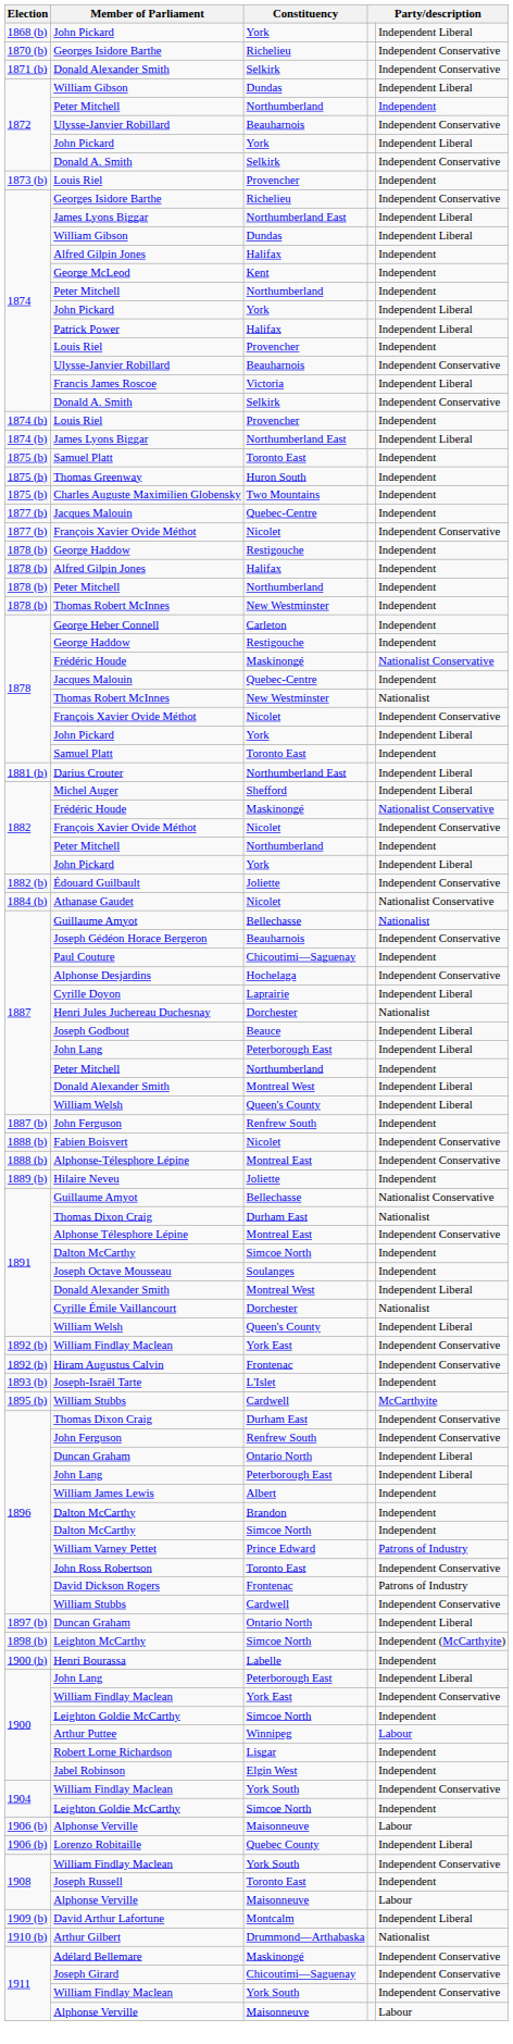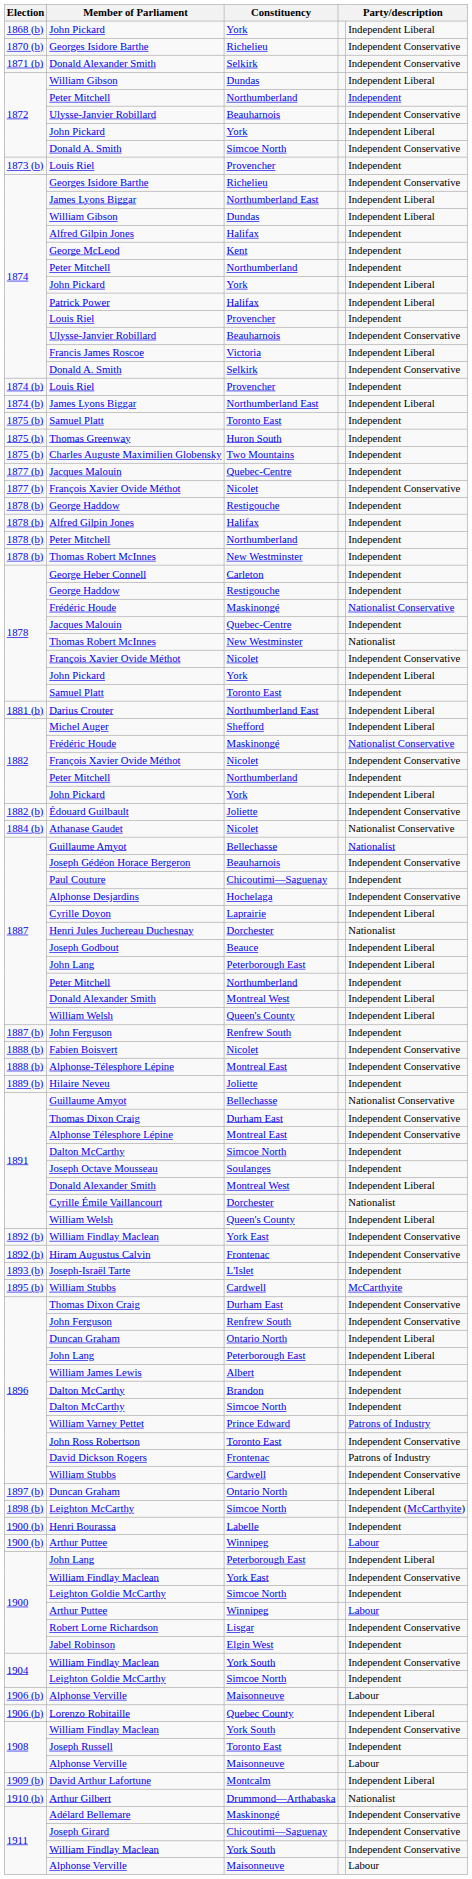 <table class="wikitable sortable">
 <tr>
 <th>Election</th>
 <th>Member of Parliament</th>
 <th>Constituency</th>
 <th colspan=2>Party/description</th>
 </tr>
 <tr>
 <td><a href='#'>1868 (b)</a></td>
 <td><a href='#'>John Pickard</a></td>
 <td><a href='#'>York</a></td>
 <td> </td>
 <td>Independent Liberal</td>
 </tr>
 <tr>
 <td><a href='#'>1870 (b)</a></td>
 <td><a href='#'>Georges Isidore Barthe</a></td>
 <td><a href='#'>Richelieu</a></td>
 <td> </td>
 <td>Independent Conservative</td>
 </tr>
 <tr>
 <td><a href='#'>1871 (b)</a></td>
 <td><a href='#'>Donald Alexander Smith</a></td>
 <td><a href='#'>Selkirk</a></td>
 <td> </td>
 <td>Independent Conservative</td>
 </tr>
 <tr>
 <td rowspan="5"><a href='#'>1872</a></td>
 <td><a href='#'>William Gibson</a></td>
 <td><a href='#'>Dundas</a></td>
 <td> </td>
 <td>Independent Liberal</td>
 </tr>
 <tr>
 <td><a href='#'>Peter Mitchell</a></td>
 <td><a href='#'>Northumberland</a></td>
 <td> </td>
 <td><a href='#'>Independent</a></td>
 </tr>
 <tr>
 <td><a href='#'>Ulysse-Janvier Robillard</a></td>
 <td><a href='#'>Beauharnois</a></td>
 <td> </td>
 <td>Independent Conservative</td>
 </tr>
 <tr>
 <td><a href='#'>John Pickard</a></td>
 <td><a href='#'>York</a></td>
 <td> </td>
 <td>Independent Liberal</td>
 </tr>
 <tr>
 <td><a href='#'>Donald A. Smith</a></td>
-<td><a href='#'>Selkirk</a></td>
+<td><a href='#'>Simcoe North</a></td>
 <td> </td>
 <td>Independent Conservative</td>
 </tr>
 <tr>
 <td><a href='#'>1873 (b)</a></td>
 <td><a href='#'>Louis Riel</a></td>
 <td><a href='#'>Provencher</a></td>
 <td> </td>
 <td>Independent</td>
 </tr>
 <tr>
 <td rowspan="12"><a href='#'>1874</a></td>
 <td><a href='#'>Georges Isidore Barthe</a></td>
 <td><a href='#'>Richelieu</a></td>
 <td> </td>
 <td>Independent Conservative</td>
 </tr>
 <tr>
 <td><a href='#'>James Lyons Biggar</a></td>
 <td><a href='#'>Northumberland East</a></td>
 <td> </td>
 <td>Independent Liberal</td>
 </tr>
 <tr>
 <td><a href='#'>William Gibson</a></td>
 <td><a href='#'>Dundas</a></td>
 <td> </td>
 <td>Independent Liberal</td>
 </tr>
 <tr>
 <td><a href='#'>Alfred Gilpin Jones</a></td>
 <td><a href='#'>Halifax</a></td>
 <td> </td>
 <td>Independent</td>
 </tr>
 <tr>
 <td><a href='#'>George McLeod</a></td>
 <td><a href='#'>Kent</a></td>
 <td> </td>
 <td>Independent</td>
 </tr>
 <tr>
 <td><a href='#'>Peter Mitchell</a></td>
 <td><a href='#'>Northumberland</a></td>
 <td> </td>
 <td>Independent</td>
 </tr>
 <tr>
 <td><a href='#'>John Pickard</a></td>
 <td><a href='#'>York</a></td>
 <td> </td>
 <td>Independent Liberal</td>
 </tr>
 <tr>
 <td><a href='#'>Patrick Power</a></td>
 <td><a href='#'>Halifax</a></td>
 <td> </td>
 <td>Independent Liberal</td>
 </tr>
 <tr>
 <td><a href='#'>Louis Riel</a></td>
 <td><a href='#'>Provencher</a></td>
 <td> </td>
 <td>Independent</td>
 </tr>
 <tr>
 <td><a href='#'>Ulysse-Janvier Robillard</a></td>
 <td><a href='#'>Beauharnois</a></td>
 <td> </td>
 <td>Independent Conservative</td>
 </tr>
 <tr>
 <td><a href='#'>Francis James Roscoe</a></td>
 <td><a href='#'>Victoria</a></td>
 <td> </td>
 <td>Independent Liberal</td>
 </tr>
 <tr>
 <td><a href='#'>Donald A. Smith</a></td>
 <td><a href='#'>Selkirk</a></td>
 <td> </td>
 <td>Independent Conservative</td>
 </tr>
 <tr>
 <td><a href='#'>1874 (b)</a></td>
 <td><a href='#'>Louis Riel</a></td>
 <td><a href='#'>Provencher</a></td>
 <td> </td>
 <td>Independent</td>
 </tr>
 <tr>
 <td><a href='#'>1874 (b)</a></td>
 <td><a href='#'>James Lyons Biggar</a></td>
 <td><a href='#'>Northumberland East</a></td>
 <td> </td>
 <td>Independent Liberal</td>
 </tr>
 <tr>
 <td><a href='#'>1875 (b)</a></td>
 <td><a href='#'>Samuel Platt</a></td>
 <td><a href='#'>Toronto East</a></td>
 <td> </td>
 <td>Independent</td>
 </tr>
 <tr>
 <td><a href='#'>1875 (b)</a></td>
 <td><a href='#'>Thomas Greenway</a></td>
 <td><a href='#'>Huron South</a></td>
 <td> </td>
 <td>Independent</td>
 </tr>
 <tr>
 <td><a href='#'>1875 (b)</a></td>
 <td><a href='#'>Charles Auguste Maximilien Globensky</a></td>
 <td><a href='#'>Two Mountains</a></td>
 <td> </td>
 <td>Independent</td>
 </tr>
 <tr>
 <td><a href='#'>1877 (b)</a></td>
 <td><a href='#'>Jacques Malouin</a></td>
 <td><a href='#'>Quebec-Centre</a></td>
 <td> </td>
 <td>Independent</td>
 </tr>
 <tr>
 <td><a href='#'>1877 (b)</a></td>
 <td><a href='#'>François Xavier Ovide Méthot</a></td>
 <td><a href='#'>Nicolet</a></td>
 <td> </td>
 <td>Independent Conservative</td>
 </tr>
 <tr>
 <td><a href='#'>1878 (b)</a></td>
 <td><a href='#'>George Haddow</a></td>
 <td><a href='#'>Restigouche</a></td>
 <td> </td>
 <td>Independent</td>
 </tr>
 <tr>
 <td><a href='#'>1878 (b)</a></td>
 <td><a href='#'>Alfred Gilpin Jones</a></td>
 <td><a href='#'>Halifax</a></td>
 <td> </td>
 <td>Independent</td>
 </tr>
 <tr>
 <td><a href='#'>1878 (b)</a></td>
 <td><a href='#'>Peter Mitchell</a></td>
 <td><a href='#'>Northumberland</a></td>
 <td> </td>
 <td>Independent</td>
 </tr>
 <tr>
 <td><a href='#'>1878 (b)</a></td>
 <td><a href='#'>Thomas Robert McInnes</a></td>
 <td><a href='#'>New Westminster</a></td>
 <td> </td>
 <td>Independent</td>
 </tr>
 <tr>
 <td rowspan="8"><a href='#'>1878</a></td>
 <td><a href='#'>George Heber Connell</a></td>
 <td><a href='#'>Carleton</a></td>
 <td> </td>
 <td>Independent</td>
 </tr>
 <tr>
 <td><a href='#'>George Haddow</a></td>
 <td><a href='#'>Restigouche</a></td>
 <td> </td>
 <td>Independent</td>
 </tr>
 <tr>
 <td><a href='#'>Frédéric Houde</a></td>
 <td><a href='#'>Maskinongé</a></td>
 <td> </td>
 <td><a href='#'>Nationalist Conservative</a></td>
 </tr>
 <tr>
 <td><a href='#'>Jacques Malouin</a></td>
 <td><a href='#'>Quebec-Centre</a></td>
 <td> </td>
 <td>Independent</td>
 </tr>
 <tr>
 <td><a href='#'>Thomas Robert McInnes</a></td>
 <td><a href='#'>New Westminster</a></td>
 <td> </td>
 <td>Nationalist</td>
 </tr>
 <tr>
 <td><a href='#'>François Xavier Ovide Méthot</a></td>
 <td><a href='#'>Nicolet</a></td>
 <td> </td>
 <td>Independent Conservative</td>
 </tr>
 <tr>
 <td><a href='#'>John Pickard</a></td>
 <td><a href='#'>York</a></td>
 <td> </td>
 <td>Independent Liberal</td>
 </tr>
 <tr>
 <td><a href='#'>Samuel Platt</a></td>
 <td><a href='#'>Toronto East</a></td>
 <td> </td>
 <td>Independent</td>
 </tr>
 <tr>
 <td><a href='#'>1881 (b)</a></td>
 <td><a href='#'>Darius Crouter</a></td>
 <td><a href='#'>Northumberland East</a></td>
 <td> </td>
 <td>Independent Liberal</td>
 </tr>
 <tr>
 <td rowspan="5"><a href='#'>1882</a></td>
 <td><a href='#'>Michel Auger</a></td>
 <td><a href='#'>Shefford</a></td>
 <td> </td>
 <td>Independent Liberal</td>
 </tr>
 <tr>
 <td><a href='#'>Frédéric Houde</a></td>
 <td><a href='#'>Maskinongé</a></td>
 <td> </td>
 <td><a href='#'>Nationalist Conservative</a></td>
 </tr>
 <tr>
 <td><a href='#'>François Xavier Ovide Méthot</a></td>
 <td><a href='#'>Nicolet</a></td>
 <td> </td>
 <td>Independent Conservative</td>
 </tr>
 <tr>
 <td><a href='#'>Peter Mitchell</a></td>
 <td><a href='#'>Northumberland</a></td>
 <td> </td>
 <td>Independent</td>
 </tr>
 <tr>
 <td><a href='#'>John Pickard</a></td>
 <td><a href='#'>York</a></td>
 <td> </td>
 <td>Independent Liberal</td>
 </tr>
 <tr>
 <td><a href='#'>1882 (b)</a></td>
 <td><a href='#'>Édouard Guilbault</a></td>
 <td><a href='#'>Joliette</a></td>
 <td> </td>
 <td>Independent Conservative</td>
 </tr>
 <tr>
 <td><a href='#'>1884 (b)</a></td>
 <td><a href='#'>Athanase Gaudet</a></td>
 <td><a href='#'>Nicolet</a></td>
 <td> </td>
 <td>Nationalist Conservative</td>
 </tr>
 <tr>
 <td rowspan="11"><a href='#'>1887</a></td>
 <td><a href='#'>Guillaume Amyot</a></td>
 <td><a href='#'>Bellechasse</a></td>
 <td> </td>
 <td><a href='#'>Nationalist</a></td>
 </tr>
 <tr>
 <td><a href='#'>Joseph Gédéon Horace Bergeron</a></td>
 <td><a href='#'>Beauharnois</a></td>
 <td> </td>
 <td>Independent Conservative</td>
 </tr>
 <tr>
 <td><a href='#'>Paul Couture</a></td>
 <td><a href='#'>Chicoutimi—Saguenay</a></td>
 <td> </td>
 <td>Independent</td>
 </tr>
 <tr>
 <td><a href='#'>Alphonse Desjardins</a></td>
 <td><a href='#'>Hochelaga</a></td>
 <td> </td>
 <td>Independent Conservative</td>
 </tr>
 <tr>
 <td><a href='#'>Cyrille Doyon</a></td>
 <td><a href='#'>Laprairie</a></td>
 <td> </td>
 <td>Independent Liberal</td>
 </tr>
 <tr>
 <td><a href='#'>Henri Jules Juchereau Duchesnay</a></td>
 <td><a href='#'>Dorchester</a></td>
 <td> </td>
 <td>Nationalist</td>
 </tr>
 <tr>
 <td><a href='#'>Joseph Godbout</a></td>
 <td><a href='#'>Beauce</a></td>
 <td> </td>
 <td>Independent Liberal</td>
 </tr>
 <tr>
 <td><a href='#'>John Lang</a></td>
 <td><a href='#'>Peterborough East</a></td>
 <td> </td>
 <td>Independent Liberal</td>
 </tr>
 <tr>
 <td><a href='#'>Peter Mitchell</a></td>
 <td><a href='#'>Northumberland</a></td>
 <td> </td>
 <td>Independent</td>
 </tr>
 <tr>
 <td><a href='#'>Donald Alexander Smith</a></td>
 <td><a href='#'>Montreal West</a></td>
 <td> </td>
 <td>Independent Liberal</td>
 </tr>
 <tr>
 <td><a href='#'>William Welsh</a></td>
 <td><a href='#'>Queen's County</a></td>
 <td> </td>
 <td>Independent Liberal</td>
 </tr>
 <tr>
 <td><a href='#'>1887 (b)</a></td>
 <td><a href='#'>John Ferguson</a></td>
 <td><a href='#'>Renfrew South</a></td>
 <td> </td>
 <td>Independent</td>
 </tr>
 <tr>
 <td><a href='#'>1888 (b)</a></td>
 <td><a href='#'>Fabien Boisvert</a></td>
 <td><a href='#'>Nicolet</a></td>
 <td> </td>
 <td>Independent Conservative</td>
 </tr>
 <tr>
 <td><a href='#'>1888 (b)</a></td>
 <td><a href='#'>Alphonse-Télesphore Lépine</a></td>
 <td><a href='#'>Montreal East</a></td>
 <td> </td>
 <td>Independent Conservative</td>
 </tr>
 <tr>
 <td><a href='#'>1889 (b)</a></td>
 <td><a href='#'>Hilaire Neveu</a></td>
 <td><a href='#'>Joliette</a></td>
 <td> </td>
 <td>Independent</td>
 </tr>
 <tr>
 <td rowspan="8"><a href='#'>1891</a></td>
 <td><a href='#'>Guillaume Amyot</a></td>
 <td><a href='#'>Bellechasse</a></td>
 <td> </td>
 <td>Nationalist Conservative</td>
 </tr>
 <tr>
 <td><a href='#'>Thomas Dixon Craig</a></td>
 <td><a href='#'>Durham East</a></td>
 <td> </td>
-<td>Nationalist</td>
+<td>Independent Conservative</td>
 </tr>
 <tr>
 <td><a href='#'>Alphonse Télesphore Lépine</a></td>
 <td><a href='#'>Montreal East</a></td>
 <td> </td>
 <td>Independent Conservative</td>
 </tr>
 <tr>
 <td><a href='#'>Dalton McCarthy</a></td>
 <td><a href='#'>Simcoe North</a></td>
 <td> </td>
 <td>Independent</td>
 </tr>
 <tr>
 <td><a href='#'>Joseph Octave Mousseau</a></td>
 <td><a href='#'>Soulanges</a></td>
 <td> </td>
 <td>Independent</td>
 </tr>
 <tr>
 <td><a href='#'>Donald Alexander Smith</a></td>
 <td><a href='#'>Montreal West</a></td>
 <td> </td>
 <td>Independent Liberal</td>
 </tr>
 <tr>
 <td><a href='#'>Cyrille Émile Vaillancourt</a></td>
 <td><a href='#'>Dorchester</a></td>
 <td> </td>
 <td>Nationalist</td>
 </tr>
 <tr>
 <td><a href='#'>William Welsh</a></td>
 <td><a href='#'>Queen's County</a></td>
 <td> </td>
 <td>Independent Liberal</td>
 </tr>
 <tr>
 <td><a href='#'>1892 (b)</a></td>
 <td><a href='#'>William Findlay Maclean</a></td>
 <td><a href='#'>York East</a></td>
 <td> </td>
 <td>Independent Conservative</td>
 </tr>
 <tr>
 <td><a href='#'>1892 (b)</a></td>
 <td><a href='#'>Hiram Augustus Calvin</a></td>
 <td><a href='#'>Frontenac</a></td>
 <td> </td>
 <td>Independent Conservative</td>
 </tr>
 <tr>
 <td><a href='#'>1893 (b)</a></td>
 <td><a href='#'>Joseph-Israël Tarte</a></td>
 <td><a href='#'>L'Islet</a></td>
 <td> </td>
 <td>Independent</td>
 </tr>
 <tr>
 <td><a href='#'>1895 (b)</a></td>
 <td><a href='#'>William Stubbs</a></td>
 <td><a href='#'>Cardwell</a></td>
 <td> </td>
 <td><a href='#'>McCarthyite</a></td>
 </tr>
 <tr>
 <td rowspan="11"><a href='#'>1896</a></td>
 <td><a href='#'>Thomas Dixon Craig</a></td>
 <td><a href='#'>Durham East</a></td>
 <td> </td>
 <td>Independent Conservative</td>
 </tr>
 <tr>
 <td><a href='#'>John Ferguson</a></td>
 <td><a href='#'>Renfrew South</a></td>
 <td> </td>
 <td>Independent Conservative</td>
 </tr>
 <tr>
 <td><a href='#'>Duncan Graham</a></td>
 <td><a href='#'>Ontario North</a></td>
 <td> </td>
 <td>Independent Liberal</td>
 </tr>
 <tr>
 <td><a href='#'>John Lang</a></td>
 <td><a href='#'>Peterborough East</a></td>
 <td> </td>
 <td>Independent Liberal</td>
 </tr>
 <tr>
 <td><a href='#'>William James Lewis</a></td>
 <td><a href='#'>Albert</a></td>
 <td> </td>
 <td>Independent</td>
 </tr>
 <tr>
 <td><a href='#'>Dalton McCarthy</a></td>
 <td><a href='#'>Brandon</a></td>
 <td> </td>
 <td>Independent</td>
 </tr>
 <tr>
 <td><a href='#'>Dalton McCarthy</a></td>
 <td><a href='#'>Simcoe North</a></td>
 <td> </td>
 <td>Independent</td>
 </tr>
 <tr>
 <td><a href='#'>William Varney Pettet</a></td>
 <td><a href='#'>Prince Edward</a></td>
 <td> </td>
 <td><a href='#'>Patrons of Industry</a></td>
 </tr>
 <tr>
 <td><a href='#'>John Ross Robertson</a></td>
 <td><a href='#'>Toronto East</a></td>
 <td> </td>
 <td>Independent Conservative</td>
 </tr>
 <tr>
 <td><a href='#'>David Dickson Rogers</a></td>
 <td><a href='#'>Frontenac</a></td>
 <td> </td>
 <td>Patrons of Industry</td>
 </tr>
 <tr>
 <td><a href='#'>William Stubbs</a></td>
 <td><a href='#'>Cardwell</a></td>
 <td> </td>
 <td>Independent Conservative</td>
 </tr>
 <tr>
 <td><a href='#'>1897 (b)</a></td>
 <td><a href='#'>Duncan Graham</a></td>
 <td><a href='#'>Ontario North</a></td>
 <td> </td>
 <td>Independent Liberal</td>
 </tr>
 <tr>
 <td><a href='#'>1898 (b)</a></td>
 <td><a href='#'>Leighton McCarthy</a></td>
 <td><a href='#'>Simcoe North</a></td>
 <td> </td>
 <td>Independent (<a href='#'>McCarthyite</a>)</td>
 </tr>
 <tr>
 <td><a href='#'>1900 (b)</a></td>
 <td><a href='#'>Henri Bourassa</a></td>
 <td><a href='#'>Labelle</a></td>
 <td> </td>
 <td>Independent</td>
 </tr>
 <tr>
+<td><a href='#'>1900 (b)</a></td>
+<td><a href='#'>Arthur Puttee</a></td>
+<td><a href='#'>Winnipeg</a></td>
+<td> </td>
+<td><a href='#'>Labour</a></td>
+</tr>
+<tr>
 <td rowspan="6"><a href='#'>1900</a></td>
 <td><a href='#'>John Lang</a></td>
 <td><a href='#'>Peterborough East</a></td>
 <td> </td>
 <td>Independent Liberal</td>
 </tr>
 <tr>
 <td><a href='#'>William Findlay Maclean</a></td>
 <td><a href='#'>York East</a></td>
 <td> </td>
 <td>Independent Conservative</td>
 </tr>
 <tr>
 <td><a href='#'>Leighton Goldie McCarthy</a></td>
 <td><a href='#'>Simcoe North</a></td>
 <td> </td>
 <td>Independent</td>
 </tr>
 <tr>
 <td><a href='#'>Arthur Puttee</a></td>
 <td><a href='#'>Winnipeg</a></td>
 <td> </td>
 <td><a href='#'>Labour</a></td>
 </tr>
 <tr>
 <td><a href='#'>Robert Lorne Richardson</a></td>
 <td><a href='#'>Lisgar</a></td>
 <td> </td>
-<td>Independent</td>
+<td>Independent Conservative</td>
 </tr>
 <tr>
 <td><a href='#'>Jabel Robinson</a></td>
 <td><a href='#'>Elgin West</a></td>
 <td> </td>
 <td>Independent</td>
 </tr>
 <tr>
 <td rowspan="2"><a href='#'>1904</a></td>
 <td><a href='#'>William Findlay Maclean</a></td>
 <td><a href='#'>York South</a></td>
 <td> </td>
 <td>Independent Conservative</td>
 </tr>
 <tr>
 <td><a href='#'>Leighton Goldie McCarthy</a></td>
 <td><a href='#'>Simcoe North</a></td>
 <td> </td>
 <td>Independent</td>
 </tr>
 <tr>
 <td><a href='#'>1906 (b)</a></td>
 <td><a href='#'>Alphonse Verville</a></td>
 <td><a href='#'>Maisonneuve</a></td>
 <td> </td>
 <td>Labour</td>
 </tr>
 <tr>
 <td><a href='#'>1906 (b)</a></td>
 <td><a href='#'>Lorenzo Robitaille</a></td>
 <td><a href='#'>Quebec County</a></td>
 <td> </td>
 <td>Independent Liberal</td>
 </tr>
 <tr>
 <td rowspan="3"><a href='#'>1908</a></td>
 <td><a href='#'>William Findlay Maclean</a></td>
 <td><a href='#'>York South</a></td>
 <td> </td>
 <td>Independent Conservative</td>
 </tr>
 <tr>
 <td><a href='#'>Joseph Russell</a></td>
 <td><a href='#'>Toronto East</a></td>
 <td> </td>
 <td>Independent</td>
 </tr>
 <tr>
 <td><a href='#'>Alphonse Verville</a></td>
 <td><a href='#'>Maisonneuve</a></td>
 <td> </td>
 <td>Labour</td>
 </tr>
 <tr>
 <td><a href='#'>1909 (b)</a></td>
 <td><a href='#'>David Arthur Lafortune</a></td>
 <td><a href='#'>Montcalm</a></td>
 <td> </td>
 <td>Independent Liberal</td>
 </tr>
 <tr>
 <td><a href='#'>1910 (b)</a></td>
 <td><a href='#'>Arthur Gilbert</a></td>
 <td><a href='#'>Drummond—Arthabaska</a></td>
 <td> </td>
 <td>Nationalist</td>
 </tr>
 <tr>
 <td rowspan="4"><a href='#'>1911</a></td>
 <td><a href='#'>Adélard Bellemare</a></td>
 <td><a href='#'>Maskinongé</a></td>
 <td> </td>
 <td>Independent Conservative</td>
 </tr>
 <tr>
 <td><a href='#'>Joseph Girard</a></td>
 <td><a href='#'>Chicoutimi—Saguenay</a></td>
 <td> </td>
 <td>Independent Conservative</td>
 </tr>
 <tr>
 <td><a href='#'>William Findlay Maclean</a></td>
 <td><a href='#'>York South</a></td>
 <td> </td>
 <td>Independent Conservative</td>
 </tr>
 <tr>
 <td><a href='#'>Alphonse Verville</a></td>
 <td><a href='#'>Maisonneuve</a></td>
 <td> </td>
 <td>Labour</td>
 </tr>
 </table>
